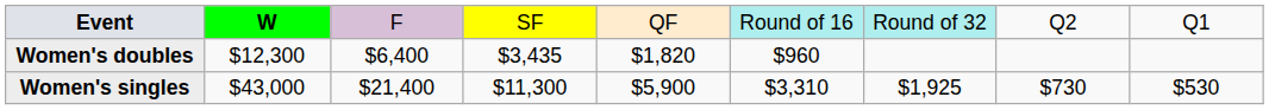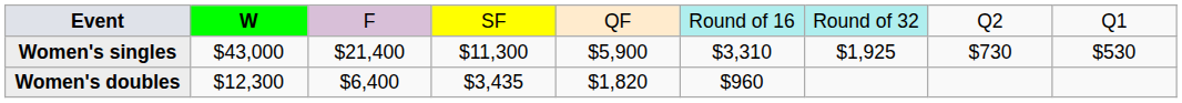 <table class=wikitable style=font-size:90%;text-align:center>
 <tr>
 <td width=130 bgcolor=dfe2e9><strong>Event</strong></td>
 <td width=80 bgcolor=lime><strong>W</strong></td>
 <td width=85 bgcolor=thistle>F</td>
 <td width=85 bgcolor=ffff00>SF</td>
 <td width=85 bgcolor=ffebcd>QF</td>
 <td width=85 bgcolor=afeeee>Round of 16</td>
 <td width=85 bgcolor=afeeee>Round of 32</td>
 <td width=85>Q2</td>
 <td width=85>Q1</td>
 </tr>
 <tr>
+<th style=background:#ededed>Women's singles</th>
+<td>$43,000</td>
+<td>$21,400</td>
+<td>$11,300</td>
+<td>$5,900</td>
+<td>$3,310</td>
+<td>$1,925</td>
+<td>$730</td>
+<td>$530</td>
+</tr>
+<tr>
 <th style=background:#ededed>Women's doubles</th>
 <td>$12,300</td>
 <td>$6,400</td>
 <td>$3,435</td>
 <td>$1,820</td>
 <td>$960</td>
 <td></td>
 <td></td>
 <td></td>
 </tr>
-<tr>
-<th style=background:#ededed>Women's singles</th>
-<td>$43,000</td>
-<td>$21,400</td>
-<td>$11,300</td>
-<td>$5,900</td>
-<td>$3,310</td>
-<td>$1,925</td>
-<td>$730</td>
-<td>$530</td>
-</tr>
 </table>
